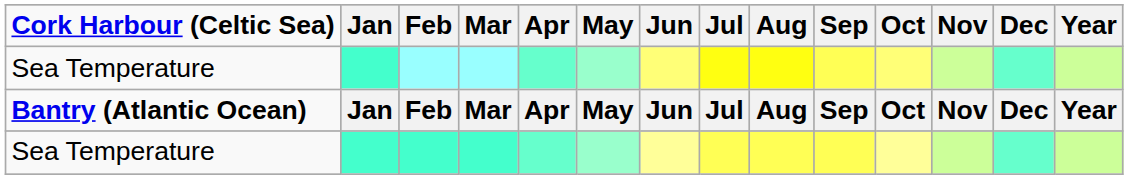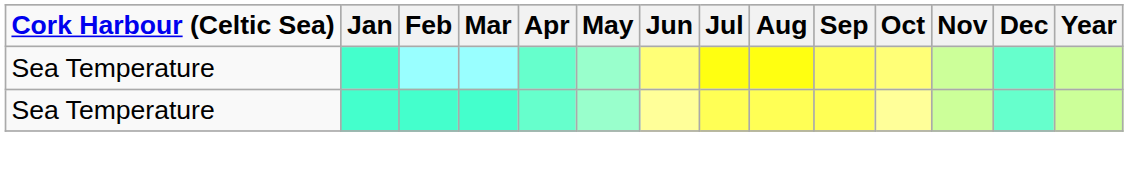 <table class="wikitable" style="margin-left: auto; margin-right: auto; border: none;">
 <tr>
 <td><strong><a href='#'>Cork Harbour</a> (Celtic Sea)</strong></td>
 <th><strong>Jan</strong></th>
 <th><strong>Feb</strong></th>
 <th><strong>Mar</strong></th>
 <th><strong>Apr</strong></th>
 <th><strong>May</strong></th>
 <th><strong>Jun</strong></th>
 <th><strong>Jul</strong></th>
 <th><strong>Aug</strong></th>
 <th><strong>Sep</strong></th>
 <th><strong>Oct</strong></th>
 <th><strong>Nov</strong></th>
 <th><strong>Dec</strong></th>
 <th><strong>Year</strong></th>
 </tr>
 <tr>
 <td>Sea Temperature</td>
 <td style="background:#4fc; color:black;"><small></small></td>
 <td style="background:#9ff; color:black;"><small></small></td>
 <td style="background:#9ff; color:black;"><small></small></td>
 <td style="background:#6fc; color:black;"><small></small></td>
 <td style="background:#9fc; color:black;"><small></small></td>
 <td style="background:#ff7; color:black;"><small></small></td>
 <td style="background:#ff1; color:black;"><small></small></td>
 <td style="background:#ff1; color:black;"><small></small></td>
 <td style="background:#ff5; color:black;"><small></small></td>
 <td style="background:#ff7; color:black;"><small></small></td>
 <td style="background:#cf9; color:black;"><small></small></td>
 <td style="background:#6fc; color:black;"><small></small></td>
 <td style="background:#cf9; color:black;"><small></small></td>
 </tr>
 <tr>
-<td><strong><a href='#'>Bantry</a> (Atlantic Ocean)</strong></td>
-<th><strong>Jan</strong></th>
-<th><strong>Feb</strong></th>
-<th><strong>Mar</strong></th>
-<th><strong>Apr</strong></th>
-<th><strong>May</strong></th>
-<th><strong>Jun</strong></th>
-<th><strong>Jul</strong></th>
-<th><strong>Aug</strong></th>
-<th><strong>Sep</strong></th>
-<th><strong>Oct</strong></th>
-<th><strong>Nov</strong></th>
-<th><strong>Dec</strong></th>
-<th><strong>Year</strong></th>
-</tr>
-<tr>
 <td>Sea Temperature</td>
 <td style="background:#4fc; color:black;"><small></small></td>
 <td style="background:#4fc; color:black;"><small></small></td>
 <td style="background:#4fc; color:black;"><small></small></td>
 <td style="background:#6fc; color:black;"><small></small></td>
 <td style="background:#9fc; color:black;"><small></small></td>
 <td style="background:#ff9; color:black;"><small></small></td>
 <td style="background:#ff5; color:black;"><small></small></td>
 <td style="background:#ff5; color:black;"><small></small></td>
 <td style="background:#ff5; color:black;"><small></small></td>
 <td style="background:#ff9; color:black;"><small></small></td>
 <td style="background:#cf9; color:black;"><small></small></td>
 <td style="background:#6fc; color:black;"><small></small></td>
 <td style="background:#cf9; color:black;"><small></small></td>
 </tr>
 </table>
